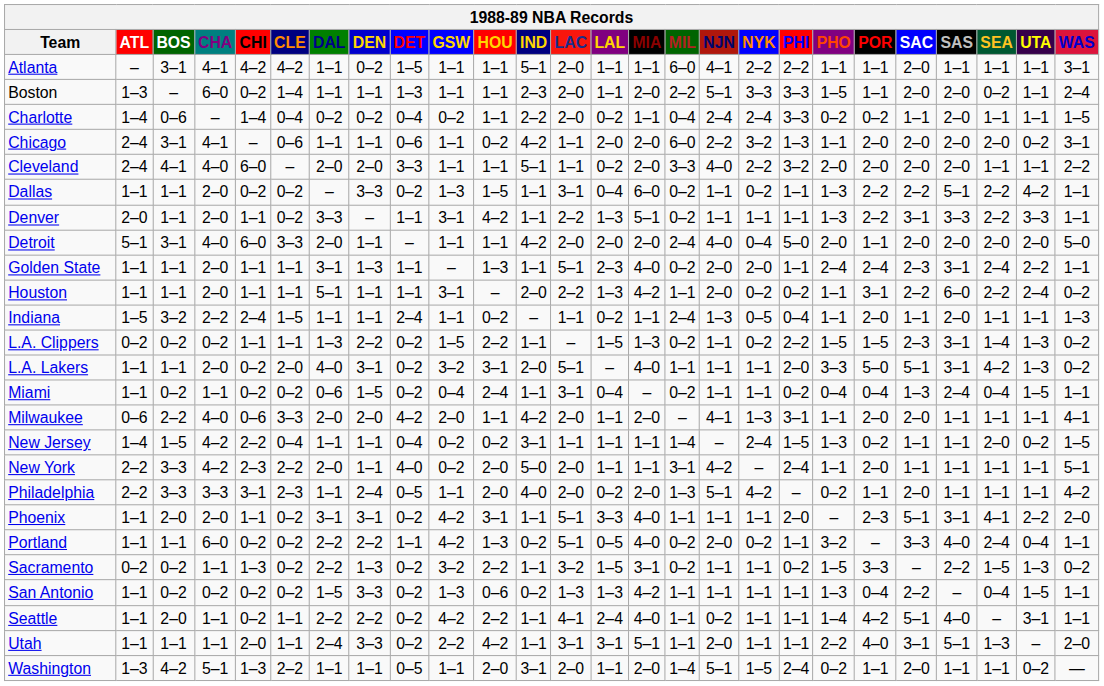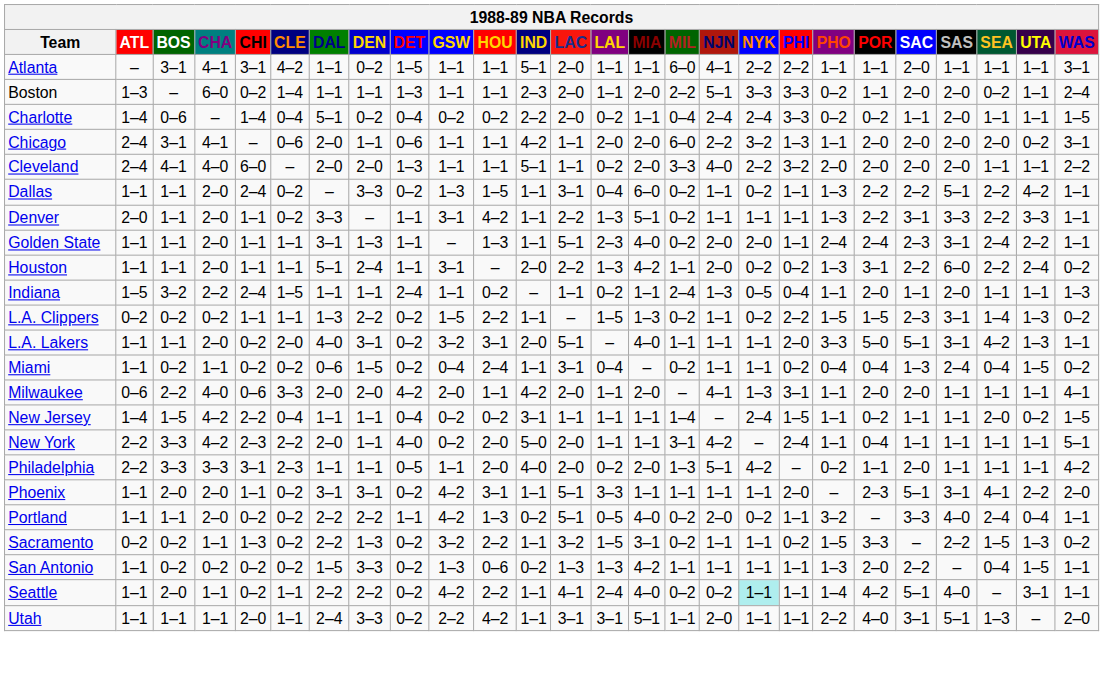 <table class="wikitable" style="font-size:95%; text-align:center;">
 <tr>
 <th colspan=26>1988-89 NBA Records</th>
 </tr>
 <tr>
 <th width=100>Team</th>
 <th style="background:#FF0000;color:#FFFFFF;width=35">ATL</th>
 <th style="background:#006400;color:#FFFFFF;width=35">BOS</th>
 <th style="background:#008080;color:#800080;width=35">CHA</th>
 <th style="background:#FF0000;color:#000000;width=35">CHI</th>
 <th style="background:#000080;color:#FF8C00;width=35">CLE</th>
 <th style="background:#008000;color:#00008B;width=35">DAL</th>
 <th style="background:#0000CD;color:#FFD700;width=35">DEN</th>
 <th style="background:#0000FF;color:#FF0000;width=35">DET</th>
 <th style="background:#0000FF;color:#FFD700;width=35">GSW</th>
 <th style="background:#FF0000;color:#FFD700;width=35">HOU</th>
 <th style="background:#000080;color:#FFD700;width=35">IND</th>
 <th style="background:#F9160D;color:#1A2E8B;width=35">LAC</th>
 <th style="background:#800080;color:#FFD700;width=35">LAL</th>
 <th style="background:#000000;color:#8B0000;width=35">MIA</th>
 <th style="background:#006400;color:#B22222;width=35">MIL</th>
 <th style="background:#B0170C;color:#00056D;width=35">NJN</th>
 <th style="background:#0000FF;color:#FF8C00;width=35">NYK</th>
 <th style="background:#FF0000;color:#0000FF;width=35">PHI</th>
 <th style="background:#800080;color:#FF4500;width=35">PHO</th>
 <th style="background:#000000;color:#FF0000;width=35">POR</th>
 <th style="background:#0000FF;color:#FFFFFF;width=35">SAC</th>
 <th style="background:#000000;color:#C0C0C0;width=35">SAS</th>
 <th style="background:#005831;color:#FFC322;width=35">SEA</th>
 <th style="background:#36004A;color:#FFFF00;width=35">UTA</th>
 <th style="background:#DC143C;color:#0000CD;width=35">WAS</th>
 </tr>
 <tr>
 <td style="text-align:left;"><a href='#'>Atlanta</a></td>
 <td>–</td>
 <td>3–1</td>
 <td>4–1</td>
-<td>4–2</td>
+<td>3–1</td>
 <td>4–2</td>
 <td>1–1</td>
 <td>0–2</td>
 <td>1–5</td>
 <td>1–1</td>
 <td>1–1</td>
 <td>5–1</td>
 <td>2–0</td>
 <td>1–1</td>
 <td>1–1</td>
 <td>6–0</td>
 <td>4–1</td>
 <td>2–2</td>
 <td>2–2</td>
 <td>1–1</td>
 <td>1–1</td>
 <td>2–0</td>
 <td>1–1</td>
 <td>1–1</td>
 <td>1–1</td>
 <td>3–1</td>
 </tr>
 <tr>
 <td style="text-align:left;">Boston</td>
 <td>1–3</td>
 <td>–</td>
 <td>6–0</td>
 <td>0–2</td>
 <td>1–4</td>
 <td>1–1</td>
 <td>1–1</td>
 <td>1–3</td>
 <td>1–1</td>
 <td>1–1</td>
 <td>2–3</td>
 <td>2–0</td>
 <td>1–1</td>
 <td>2–0</td>
 <td>2–2</td>
 <td>5–1</td>
 <td>3–3</td>
 <td>3–3</td>
-<td>1–5</td>
+<td>0–2</td>
 <td>1–1</td>
 <td>2–0</td>
 <td>2–0</td>
 <td>0–2</td>
 <td>1–1</td>
 <td>2–4</td>
 </tr>
 <tr>
 <td style="text-align:left;"><a href='#'>Charlotte</a></td>
 <td>1–4</td>
 <td>0–6</td>
 <td>–</td>
 <td>1–4</td>
 <td>0–4</td>
-<td>0–2</td>
+<td>5–1</td>
 <td>0–2</td>
 <td>0–4</td>
 <td>0–2</td>
-<td>1–1</td>
+<td>0–2</td>
 <td>2–2</td>
 <td>2–0</td>
 <td>0–2</td>
 <td>1–1</td>
 <td>0–4</td>
 <td>2–4</td>
 <td>2–4</td>
 <td>3–3</td>
 <td>0–2</td>
 <td>0–2</td>
 <td>1–1</td>
 <td>2–0</td>
 <td>1–1</td>
 <td>1–1</td>
 <td>1–5</td>
 </tr>
 <tr>
 <td style="text-align:left;"><a href='#'>Chicago</a></td>
 <td>2–4</td>
 <td>3–1</td>
 <td>4–1</td>
 <td>–</td>
 <td>0–6</td>
-<td>1–1</td>
+<td>2–0</td>
 <td>1–1</td>
 <td>0–6</td>
 <td>1–1</td>
-<td>0–2</td>
+<td>1–1</td>
 <td>4–2</td>
 <td>1–1</td>
 <td>2–0</td>
 <td>2–0</td>
 <td>6–0</td>
 <td>2–2</td>
 <td>3–2</td>
 <td>1–3</td>
 <td>1–1</td>
 <td>2–0</td>
 <td>2–0</td>
 <td>2–0</td>
 <td>2–0</td>
 <td>0–2</td>
 <td>3–1</td>
 </tr>
 <tr>
 <td style="text-align:left;"><a href='#'>Cleveland</a></td>
 <td>2–4</td>
 <td>4–1</td>
 <td>4–0</td>
 <td>6–0</td>
 <td>–</td>
 <td>2–0</td>
 <td>2–0</td>
-<td>3–3</td>
+<td>1–3</td>
 <td>1–1</td>
 <td>1–1</td>
 <td>5–1</td>
 <td>1–1</td>
 <td>0–2</td>
 <td>2–0</td>
 <td>3–3</td>
 <td>4–0</td>
 <td>2–2</td>
 <td>3–2</td>
 <td>2–0</td>
 <td>2–0</td>
 <td>2–0</td>
 <td>2–0</td>
 <td>1–1</td>
 <td>1–1</td>
 <td>2–2</td>
 </tr>
 <tr>
 <td style="text-align:left;"><a href='#'>Dallas</a></td>
 <td>1–1</td>
 <td>1–1</td>
 <td>2–0</td>
-<td>0–2</td>
+<td>2–4</td>
 <td>0–2</td>
 <td>–</td>
 <td>3–3</td>
 <td>0–2</td>
 <td>1–3</td>
 <td>1–5</td>
 <td>1–1</td>
 <td>3–1</td>
 <td>0–4</td>
 <td>6–0</td>
 <td>0–2</td>
 <td>1–1</td>
 <td>0–2</td>
 <td>1–1</td>
 <td>1–3</td>
 <td>2–2</td>
 <td>2–2</td>
 <td>5–1</td>
 <td>2–2</td>
 <td>4–2</td>
 <td>1–1</td>
 </tr>
 <tr>
 <td style="text-align:left;"><a href='#'>Denver</a></td>
 <td>2–0</td>
 <td>1–1</td>
 <td>2–0</td>
 <td>1–1</td>
 <td>0–2</td>
 <td>3–3</td>
 <td>–</td>
 <td>1–1</td>
 <td>3–1</td>
 <td>4–2</td>
 <td>1–1</td>
 <td>2–2</td>
 <td>1–3</td>
 <td>5–1</td>
 <td>0–2</td>
 <td>1–1</td>
 <td>1–1</td>
 <td>1–1</td>
 <td>1–3</td>
 <td>2–2</td>
 <td>3–1</td>
 <td>3–3</td>
 <td>2–2</td>
 <td>3–3</td>
 <td>1–1</td>
 </tr>
 <tr>
-<td style="text-align:left;"><a href='#'>Detroit</a></td>
-<td>5–1</td>
-<td>3–1</td>
-<td>4–0</td>
-<td>6–0</td>
-<td>3–3</td>
-<td>2–0</td>
-<td>1–1</td>
-<td>–</td>
-<td>1–1</td>
-<td>1–1</td>
-<td>4–2</td>
-<td>2–0</td>
-<td>2–0</td>
-<td>2–0</td>
-<td>2–4</td>
-<td>4–0</td>
-<td>0–4</td>
-<td>5–0</td>
-<td>2–0</td>
-<td>1–1</td>
-<td>2–0</td>
-<td>2–0</td>
-<td>2–0</td>
-<td>2–0</td>
-<td>5–0</td>
-</tr>
-<tr>
 <td style="text-align:left;"><a href='#'>Golden State</a></td>
 <td>1–1</td>
 <td>1–1</td>
 <td>2–0</td>
 <td>1–1</td>
 <td>1–1</td>
 <td>3–1</td>
 <td>1–3</td>
 <td>1–1</td>
 <td>–</td>
 <td>1–3</td>
 <td>1–1</td>
 <td>5–1</td>
 <td>2–3</td>
 <td>4–0</td>
 <td>0–2</td>
 <td>2–0</td>
 <td>2–0</td>
 <td>1–1</td>
 <td>2–4</td>
 <td>2–4</td>
 <td>2–3</td>
 <td>3–1</td>
 <td>2–4</td>
 <td>2–2</td>
 <td>1–1</td>
 </tr>
 <tr>
 <td style="text-align:left;"><a href='#'>Houston</a></td>
 <td>1–1</td>
 <td>1–1</td>
 <td>2–0</td>
 <td>1–1</td>
 <td>1–1</td>
 <td>5–1</td>
-<td>1–1</td>
+<td>2–4</td>
 <td>1–1</td>
 <td>3–1</td>
 <td>–</td>
 <td>2–0</td>
 <td>2–2</td>
 <td>1–3</td>
 <td>4–2</td>
 <td>1–1</td>
 <td>2–0</td>
 <td>0–2</td>
 <td>0–2</td>
-<td>1–1</td>
+<td>1–3</td>
 <td>3–1</td>
 <td>2–2</td>
 <td>6–0</td>
 <td>2–2</td>
 <td>2–4</td>
 <td>0–2</td>
 </tr>
 <tr>
 <td style="text-align:left;"><a href='#'>Indiana</a></td>
 <td>1–5</td>
 <td>3–2</td>
 <td>2–2</td>
 <td>2–4</td>
 <td>1–5</td>
 <td>1–1</td>
 <td>1–1</td>
 <td>2–4</td>
 <td>1–1</td>
 <td>0–2</td>
 <td>–</td>
 <td>1–1</td>
 <td>0–2</td>
 <td>1–1</td>
 <td>2–4</td>
 <td>1–3</td>
 <td>0–5</td>
 <td>0–4</td>
 <td>1–1</td>
 <td>2–0</td>
 <td>1–1</td>
 <td>2–0</td>
 <td>1–1</td>
 <td>1–1</td>
 <td>1–3</td>
 </tr>
 <tr>
 <td style="text-align:left;"><a href='#'>L.A. Clippers</a></td>
 <td>0–2</td>
 <td>0–2</td>
 <td>0–2</td>
 <td>1–1</td>
 <td>1–1</td>
 <td>1–3</td>
 <td>2–2</td>
 <td>0–2</td>
 <td>1–5</td>
 <td>2–2</td>
 <td>1–1</td>
 <td>–</td>
 <td>1–5</td>
 <td>1–3</td>
 <td>0–2</td>
 <td>1–1</td>
 <td>0–2</td>
 <td>2–2</td>
 <td>1–5</td>
 <td>1–5</td>
 <td>2–3</td>
 <td>3–1</td>
 <td>1–4</td>
 <td>1–3</td>
 <td>0–2</td>
 </tr>
 <tr>
 <td style="text-align:left;"><a href='#'>L.A. Lakers</a></td>
 <td>1–1</td>
 <td>1–1</td>
 <td>2–0</td>
 <td>0–2</td>
 <td>2–0</td>
 <td>4–0</td>
 <td>3–1</td>
 <td>0–2</td>
 <td>3–2</td>
 <td>3–1</td>
 <td>2–0</td>
 <td>5–1</td>
 <td>–</td>
 <td>4–0</td>
 <td>1–1</td>
 <td>1–1</td>
 <td>1–1</td>
 <td>2–0</td>
 <td>3–3</td>
 <td>5–0</td>
 <td>5–1</td>
 <td>3–1</td>
 <td>4–2</td>
 <td>1–3</td>
-<td>0–2</td>
+<td>1–1</td>
 </tr>
 <tr>
 <td style="text-align:left;"><a href='#'>Miami</a></td>
 <td>1–1</td>
 <td>0–2</td>
 <td>1–1</td>
 <td>0–2</td>
 <td>0–2</td>
 <td>0–6</td>
 <td>1–5</td>
 <td>0–2</td>
 <td>0–4</td>
 <td>2–4</td>
 <td>1–1</td>
 <td>3–1</td>
 <td>0–4</td>
 <td>–</td>
 <td>0–2</td>
 <td>1–1</td>
 <td>1–1</td>
 <td>0–2</td>
 <td>0–4</td>
 <td>0–4</td>
 <td>1–3</td>
 <td>2–4</td>
 <td>0–4</td>
 <td>1–5</td>
-<td>1–1</td>
+<td>0–2</td>
 </tr>
 <tr>
 <td style="text-align:left;"><a href='#'>Milwaukee</a></td>
 <td>0–6</td>
 <td>2–2</td>
 <td>4–0</td>
 <td>0–6</td>
 <td>3–3</td>
 <td>2–0</td>
 <td>2–0</td>
 <td>4–2</td>
 <td>2–0</td>
 <td>1–1</td>
 <td>4–2</td>
 <td>2–0</td>
 <td>1–1</td>
 <td>2–0</td>
 <td>–</td>
 <td>4–1</td>
 <td>1–3</td>
 <td>3–1</td>
 <td>1–1</td>
 <td>2–0</td>
 <td>2–0</td>
 <td>1–1</td>
 <td>1–1</td>
 <td>1–1</td>
 <td>4–1</td>
 </tr>
 <tr>
 <td style="text-align:left;"><a href='#'>New Jersey</a></td>
 <td>1–4</td>
 <td>1–5</td>
 <td>4–2</td>
 <td>2–2</td>
 <td>0–4</td>
 <td>1–1</td>
 <td>1–1</td>
 <td>0–4</td>
 <td>0–2</td>
 <td>0–2</td>
 <td>3–1</td>
 <td>1–1</td>
 <td>1–1</td>
 <td>1–1</td>
 <td>1–4</td>
 <td>–</td>
 <td>2–4</td>
 <td>1–5</td>
-<td>1–3</td>
+<td>1–1</td>
 <td>0–2</td>
 <td>1–1</td>
 <td>1–1</td>
 <td>2–0</td>
 <td>0–2</td>
 <td>1–5</td>
 </tr>
 <tr>
 <td style="text-align:left;"><a href='#'>New York</a></td>
 <td>2–2</td>
 <td>3–3</td>
 <td>4–2</td>
 <td>2–3</td>
 <td>2–2</td>
 <td>2–0</td>
 <td>1–1</td>
 <td>4–0</td>
 <td>0–2</td>
 <td>2–0</td>
 <td>5–0</td>
 <td>2–0</td>
 <td>1–1</td>
 <td>1–1</td>
 <td>3–1</td>
 <td>4–2</td>
 <td>–</td>
 <td>2–4</td>
 <td>1–1</td>
-<td>2–0</td>
+<td>0–4</td>
 <td>1–1</td>
 <td>1–1</td>
 <td>1–1</td>
 <td>1–1</td>
 <td>5–1</td>
 </tr>
 <tr>
 <td style="text-align:left;"><a href='#'>Philadelphia</a></td>
 <td>2–2</td>
 <td>3–3</td>
 <td>3–3</td>
 <td>3–1</td>
 <td>2–3</td>
 <td>1–1</td>
-<td>2–4</td>
+<td>1–1</td>
 <td>0–5</td>
 <td>1–1</td>
 <td>2–0</td>
 <td>4–0</td>
 <td>2–0</td>
 <td>0–2</td>
 <td>2–0</td>
 <td>1–3</td>
 <td>5–1</td>
 <td>4–2</td>
 <td>–</td>
 <td>0–2</td>
 <td>1–1</td>
 <td>2–0</td>
 <td>1–1</td>
 <td>1–1</td>
 <td>1–1</td>
 <td>4–2</td>
 </tr>
 <tr>
 <td style="text-align:left;"><a href='#'>Phoenix</a></td>
 <td>1–1</td>
 <td>2–0</td>
 <td>2–0</td>
 <td>1–1</td>
 <td>0–2</td>
 <td>3–1</td>
 <td>3–1</td>
 <td>0–2</td>
 <td>4–2</td>
 <td>3–1</td>
 <td>1–1</td>
 <td>5–1</td>
 <td>3–3</td>
-<td>4–0</td>
+<td>1–1</td>
 <td>1–1</td>
 <td>1–1</td>
 <td>1–1</td>
 <td>2–0</td>
 <td>–</td>
 <td>2–3</td>
 <td>5–1</td>
 <td>3–1</td>
 <td>4–1</td>
 <td>2–2</td>
 <td>2–0</td>
 </tr>
 <tr>
 <td style="text-align:left;"><a href='#'>Portland</a></td>
 <td>1–1</td>
 <td>1–1</td>
-<td>6–0</td>
+<td>2–0</td>
 <td>0–2</td>
 <td>0–2</td>
 <td>2–2</td>
 <td>2–2</td>
 <td>1–1</td>
 <td>4–2</td>
 <td>1–3</td>
 <td>0–2</td>
 <td>5–1</td>
 <td>0–5</td>
 <td>4–0</td>
 <td>0–2</td>
 <td>2–0</td>
 <td>0–2</td>
 <td>1–1</td>
 <td>3–2</td>
 <td>–</td>
 <td>3–3</td>
 <td>4–0</td>
 <td>2–4</td>
 <td>0–4</td>
 <td>1–1</td>
 </tr>
 <tr>
 <td style="text-align:left;"><a href='#'>Sacramento</a></td>
 <td>0–2</td>
 <td>0–2</td>
 <td>1–1</td>
 <td>1–3</td>
 <td>0–2</td>
 <td>2–2</td>
 <td>1–3</td>
 <td>0–2</td>
 <td>3–2</td>
 <td>2–2</td>
 <td>1–1</td>
 <td>3–2</td>
 <td>1–5</td>
 <td>3–1</td>
 <td>0–2</td>
 <td>1–1</td>
 <td>1–1</td>
 <td>0–2</td>
 <td>1–5</td>
 <td>3–3</td>
 <td>–</td>
 <td>2–2</td>
 <td>1–5</td>
 <td>1–3</td>
 <td>0–2</td>
 </tr>
 <tr>
 <td style="text-align:left;"><a href='#'>San Antonio</a></td>
 <td>1–1</td>
 <td>0–2</td>
 <td>0–2</td>
 <td>0–2</td>
 <td>0–2</td>
 <td>1–5</td>
 <td>3–3</td>
 <td>0–2</td>
 <td>1–3</td>
 <td>0–6</td>
 <td>0–2</td>
 <td>1–3</td>
 <td>1–3</td>
 <td>4–2</td>
 <td>1–1</td>
 <td>1–1</td>
 <td>1–1</td>
 <td>1–1</td>
 <td>1–3</td>
-<td>0–4</td>
+<td>2–0</td>
 <td>2–2</td>
 <td>–</td>
 <td>0–4</td>
 <td>1–5</td>
 <td>1–1</td>
 </tr>
 <tr>
 <td style="text-align:left;"><a href='#'>Seattle</a></td>
 <td>1–1</td>
 <td>2–0</td>
 <td>1–1</td>
 <td>0–2</td>
 <td>1–1</td>
 <td>2–2</td>
 <td>2–2</td>
 <td>0–2</td>
 <td>4–2</td>
 <td>2–2</td>
 <td>1–1</td>
 <td>4–1</td>
 <td>2–4</td>
 <td>4–0</td>
-<td>1–1</td>
 <td>0–2</td>
-<td>1–1</td>
+<td>0–2</td>
+<td style="background: paleturquoise;">1–1</td>
 <td>1–1</td>
 <td>1–4</td>
 <td>4–2</td>
 <td>5–1</td>
 <td>4–0</td>
 <td>–</td>
 <td>3–1</td>
 <td>1–1</td>
 </tr>
 <tr>
 <td style="text-align:left;"><a href='#'>Utah</a></td>
 <td>1–1</td>
 <td>1–1</td>
 <td>1–1</td>
 <td>2–0</td>
 <td>1–1</td>
 <td>2–4</td>
 <td>3–3</td>
 <td>0–2</td>
 <td>2–2</td>
 <td>4–2</td>
 <td>1–1</td>
 <td>3–1</td>
 <td>3–1</td>
 <td>5–1</td>
 <td>1–1</td>
 <td>2–0</td>
 <td>1–1</td>
 <td>1–1</td>
 <td>2–2</td>
 <td>4–0</td>
 <td>3–1</td>
 <td>5–1</td>
 <td>1–3</td>
 <td>–</td>
 <td>2–0</td>
 </tr>
-<tr>
-<td style="text-align:left;"><a href='#'>Washington</a></td>
-<td>1–3</td>
-<td>4–2</td>
-<td>5–1</td>
-<td>1–3</td>
-<td>2–2</td>
-<td>1–1</td>
-<td>1–1</td>
-<td>0–5</td>
-<td>1–1</td>
-<td>2–0</td>
-<td>3–1</td>
-<td>2–0</td>
-<td>1–1</td>
-<td>2–0</td>
-<td>1–4</td>
-<td>5–1</td>
-<td>1–5</td>
-<td>2–4</td>
-<td>0–2</td>
-<td>1–1</td>
-<td>2–0</td>
-<td>1–1</td>
-<td>1–1</td>
-<td>0–2</td>
-<td>—</td>
-</tr>
 </table>
